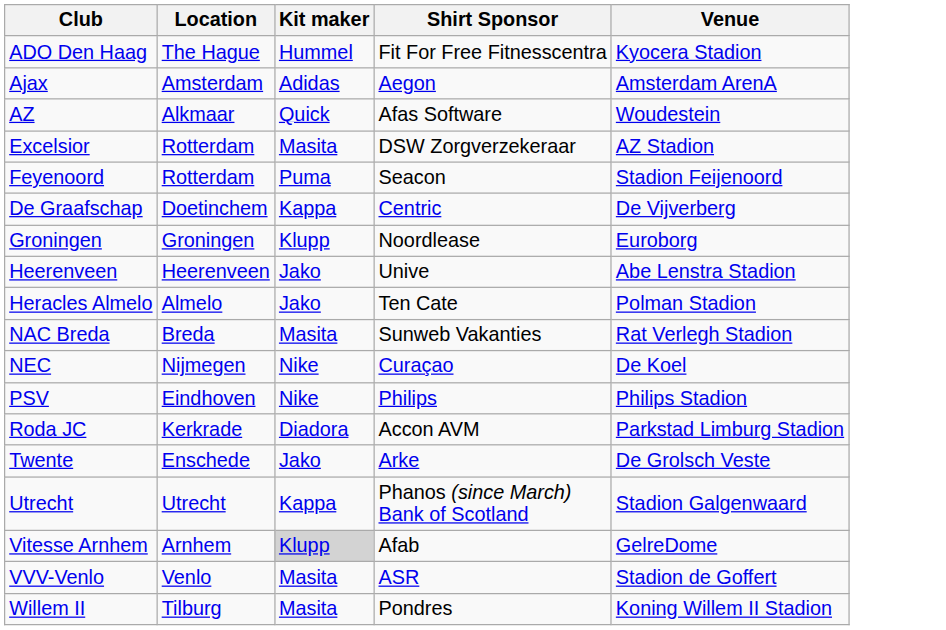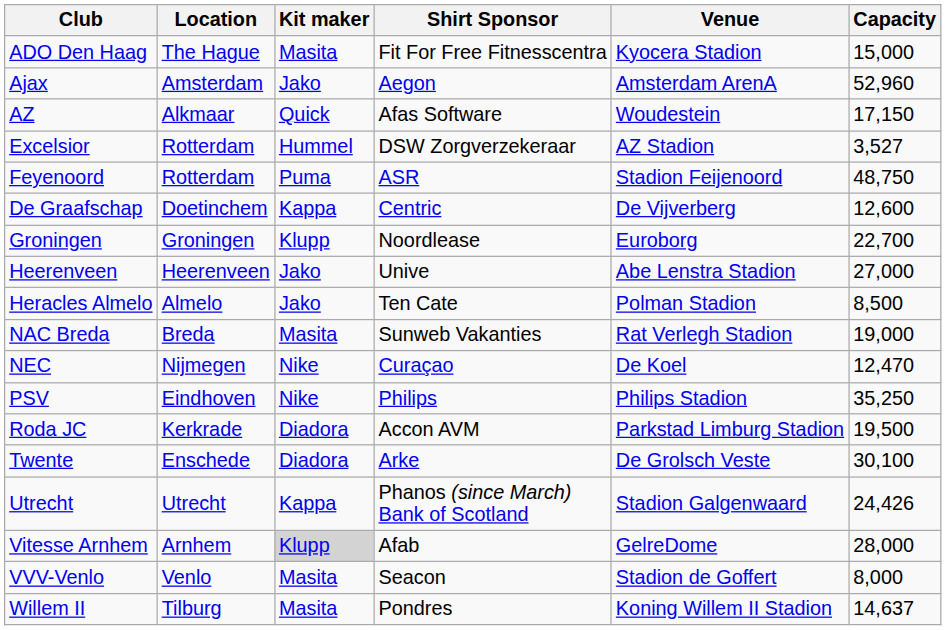 <table class="wikitable sortable">
 <tr>
 <th>Club</th>
 <th>Location</th>
 <th>Kit maker</th>
 <th>Shirt Sponsor</th>
 <th>Venue</th>
+<th>Capacity</th>
 </tr>
 <tr>
 <td><a href='#'>ADO Den Haag</a></td>
 <td><a href='#'>The Hague</a></td>
-<td><a href='#'>Hummel</a></td>
+<td><a href='#'>Masita</a></td>
 <td>Fit For Free Fitnesscentra</td>
 <td><a href='#'>Kyocera Stadion</a></td>
+<td>15,000</td>
 </tr>
 <tr>
 <td><a href='#'>Ajax</a></td>
 <td><a href='#'>Amsterdam</a></td>
-<td><a href='#'>Adidas</a></td>
+<td><a href='#'>Jako</a></td>
 <td><a href='#'>Aegon</a></td>
 <td><a href='#'>Amsterdam ArenA</a></td>
+<td>52,960</td>
 </tr>
 <tr>
 <td><a href='#'>AZ</a></td>
 <td><a href='#'>Alkmaar</a></td>
 <td><a href='#'>Quick</a></td>
 <td>Afas Software</td>
 <td><a href='#'>Woudestein</a></td>
+<td>17,150</td>
 </tr>
 <tr>
 <td><a href='#'>Excelsior</a></td>
 <td><a href='#'>Rotterdam</a></td>
-<td><a href='#'>Masita</a></td>
+<td><a href='#'>Hummel</a></td>
 <td>DSW Zorgverzekeraar</td>
 <td><a href='#'>AZ Stadion</a></td>
+<td>3,527</td>
 </tr>
 <tr>
 <td><a href='#'>Feyenoord</a></td>
 <td><a href='#'>Rotterdam</a></td>
 <td><a href='#'>Puma</a></td>
-<td>Seacon</td>
+<td><a href='#'>ASR</a></td>
 <td><a href='#'>Stadion Feijenoord</a></td>
+<td>48,750</td>
 </tr>
 <tr>
 <td><a href='#'>De Graafschap</a></td>
 <td><a href='#'>Doetinchem</a></td>
 <td><a href='#'>Kappa</a></td>
 <td><a href='#'>Centric</a></td>
 <td><a href='#'>De Vijverberg</a></td>
+<td>12,600</td>
 </tr>
 <tr>
 <td><a href='#'>Groningen</a></td>
 <td><a href='#'>Groningen</a></td>
 <td><a href='#'>Klupp</a></td>
 <td>Noordlease</td>
 <td><a href='#'>Euroborg</a></td>
+<td>22,700</td>
 </tr>
 <tr>
 <td><a href='#'>Heerenveen</a></td>
 <td><a href='#'>Heerenveen</a></td>
 <td><a href='#'>Jako</a></td>
 <td>Unive</td>
 <td><a href='#'>Abe Lenstra Stadion</a></td>
+<td>27,000</td>
 </tr>
 <tr>
 <td><a href='#'>Heracles Almelo</a></td>
 <td><a href='#'>Almelo</a></td>
 <td><a href='#'>Jako</a></td>
 <td>Ten Cate</td>
 <td><a href='#'>Polman Stadion</a></td>
+<td>8,500</td>
 </tr>
 <tr>
 <td><a href='#'>NAC Breda</a></td>
 <td><a href='#'>Breda</a></td>
 <td><a href='#'>Masita</a></td>
 <td>Sunweb Vakanties</td>
 <td><a href='#'>Rat Verlegh Stadion</a></td>
+<td>19,000</td>
 </tr>
 <tr>
 <td><a href='#'>NEC</a></td>
 <td><a href='#'>Nijmegen</a></td>
 <td><a href='#'>Nike</a></td>
 <td><a href='#'>Curaçao</a></td>
 <td><a href='#'>De Koel</a></td>
+<td>12,470</td>
 </tr>
 <tr>
 <td><a href='#'>PSV</a></td>
 <td><a href='#'>Eindhoven</a></td>
 <td><a href='#'>Nike</a></td>
 <td><a href='#'>Philips</a></td>
 <td><a href='#'>Philips Stadion</a></td>
+<td>35,250</td>
 </tr>
 <tr>
 <td><a href='#'>Roda JC</a></td>
 <td><a href='#'>Kerkrade</a></td>
 <td><a href='#'>Diadora</a></td>
 <td>Accon AVM</td>
 <td><a href='#'>Parkstad Limburg Stadion</a></td>
+<td>19,500</td>
 </tr>
 <tr>
 <td><a href='#'>Twente</a></td>
 <td><a href='#'>Enschede</a></td>
-<td><a href='#'>Jako</a></td>
+<td><a href='#'>Diadora</a></td>
 <td><a href='#'>Arke</a></td>
 <td><a href='#'>De Grolsch Veste</a></td>
+<td>30,100</td>
 </tr>
 <tr>
 <td><a href='#'>Utrecht</a></td>
 <td><a href='#'>Utrecht</a></td>
 <td><a href='#'>Kappa</a></td>
 <td>Phanos <em>(since March)</em><br><a href='#'>Bank of Scotland</a></td>
 <td><a href='#'>Stadion Galgenwaard</a></td>
+<td>24,426</td>
 </tr>
 <tr>
 <td><a href='#'>Vitesse Arnhem</a></td>
 <td><a href='#'>Arnhem</a></td>
 <td style="background: lightgrey;"><a href='#'>Klupp</a></td>
 <td>Afab</td>
 <td><a href='#'>GelreDome</a></td>
+<td>28,000</td>
 </tr>
 <tr>
 <td><a href='#'>VVV-Venlo</a></td>
 <td><a href='#'>Venlo</a></td>
 <td><a href='#'>Masita</a></td>
-<td><a href='#'>ASR</a></td>
+<td>Seacon</td>
 <td><a href='#'>Stadion de Goffert</a></td>
+<td>8,000</td>
 </tr>
 <tr>
 <td><a href='#'>Willem II</a></td>
 <td><a href='#'>Tilburg</a></td>
 <td><a href='#'>Masita</a></td>
 <td>Pondres</td>
 <td><a href='#'>Koning Willem II Stadion</a></td>
+<td>14,637</td>
 </tr>
 </table>
